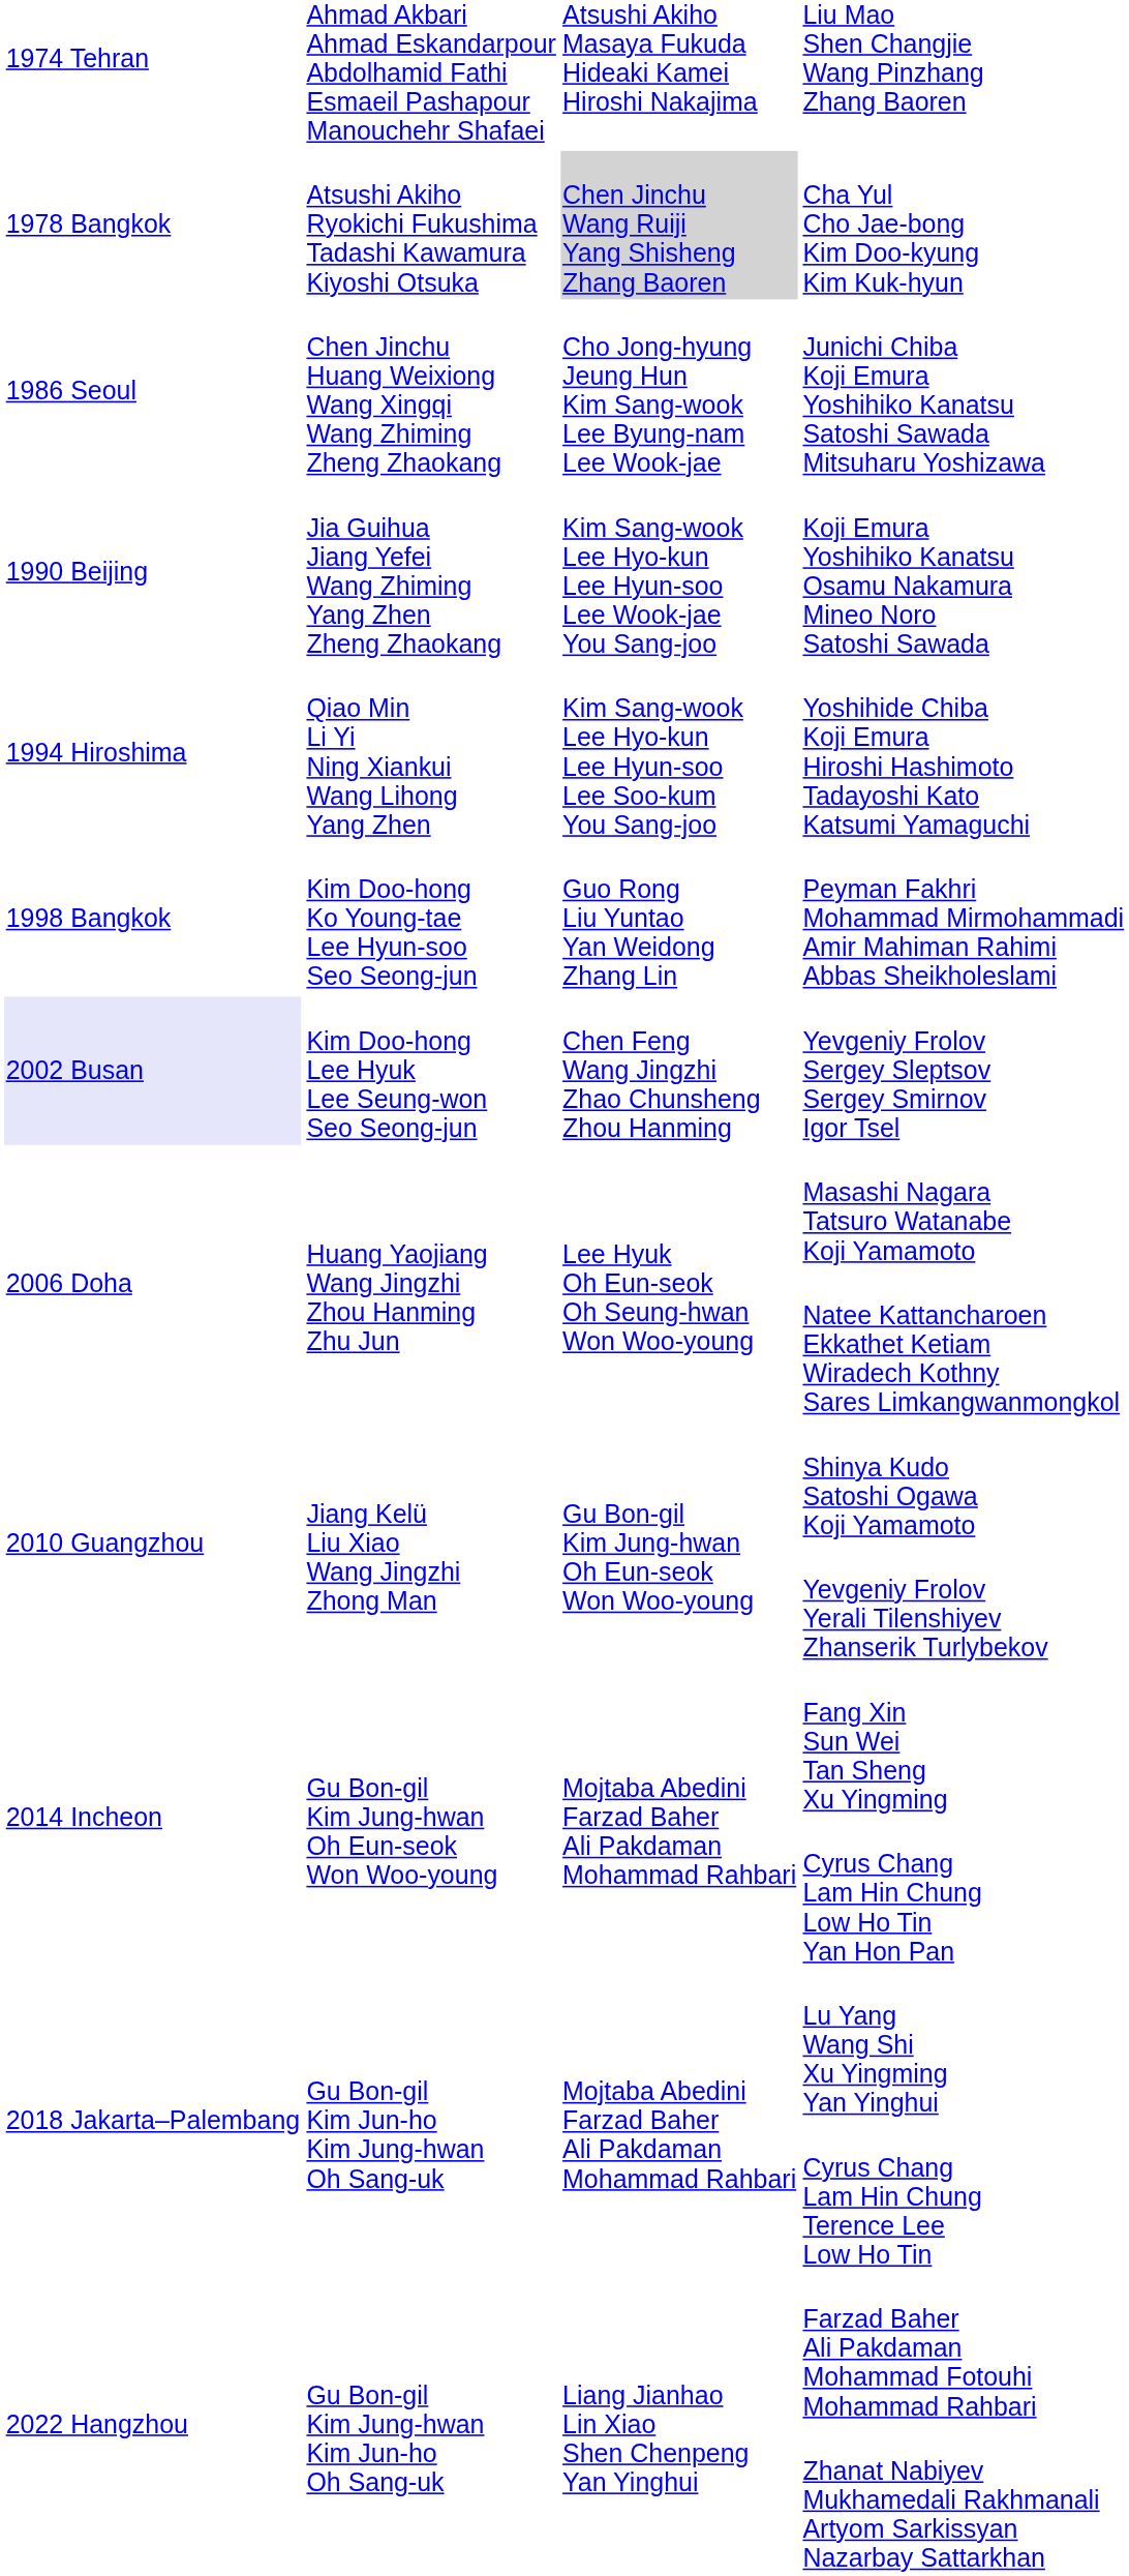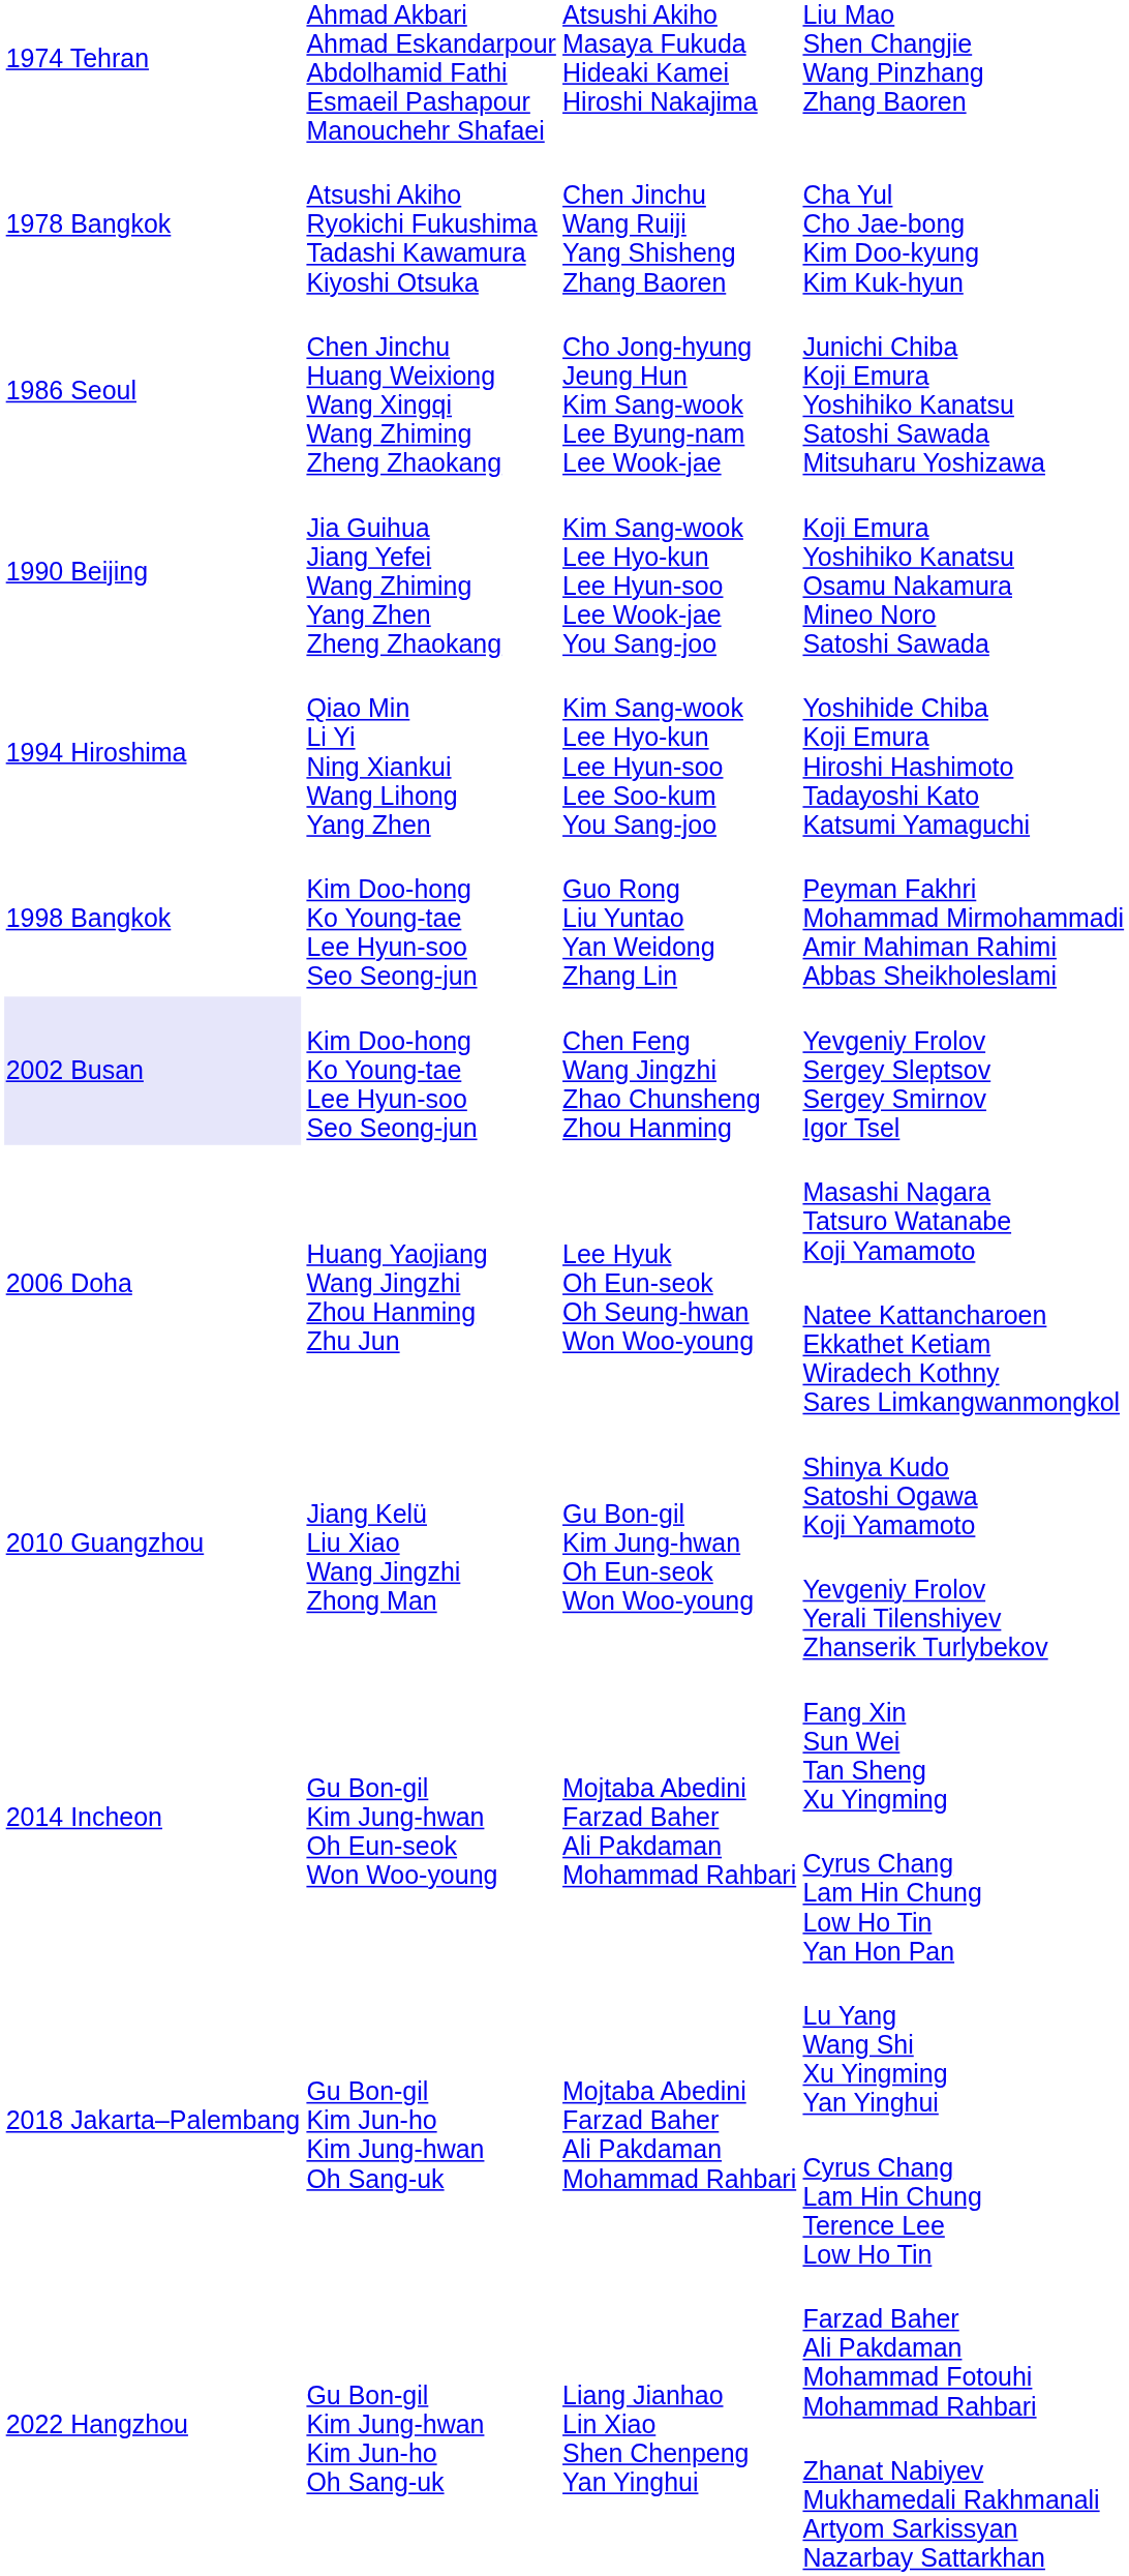 <table>
 <tr>
 <td><a href='#'>1974 Tehran</a></td>
 <td><br><a href='#'>Ahmad Akbari</a><br><a href='#'>Ahmad Eskandarpour</a><br><a href='#'>Abdolhamid Fathi</a><br><a href='#'>Esmaeil Pashapour</a><br><a href='#'>Manouchehr Shafaei</a></td>
 <td valign=top><br><a href='#'>Atsushi Akiho</a><br><a href='#'>Masaya Fukuda</a><br><a href='#'>Hideaki Kamei</a><br><a href='#'>Hiroshi Nakajima</a></td>
 <td valign=top><br><a href='#'>Liu Mao</a><br><a href='#'>Shen Changjie</a><br><a href='#'>Wang Pinzhang</a><br><a href='#'>Zhang Baoren</a></td>
 </tr>
 <tr>
 <td><a href='#'>1978 Bangkok</a></td>
 <td><br><a href='#'>Atsushi Akiho</a><br><a href='#'>Ryokichi Fukushima</a><br><a href='#'>Tadashi Kawamura</a><br><a href='#'>Kiyoshi Otsuka</a></td>
-<td style="background: lightgrey;"><br><a href='#'>Chen Jinchu</a><br><a href='#'>Wang Ruiji</a><br><a href='#'>Yang Shisheng</a><br><a href='#'>Zhang Baoren</a></td>
+<td><br><a href='#'>Chen Jinchu</a><br><a href='#'>Wang Ruiji</a><br><a href='#'>Yang Shisheng</a><br><a href='#'>Zhang Baoren</a></td>
 <td><br><a href='#'>Cha Yul</a><br><a href='#'>Cho Jae-bong</a><br><a href='#'>Kim Doo-kyung</a><br><a href='#'>Kim Kuk-hyun</a></td>
 </tr>
 <tr>
 <td><a href='#'>1986 Seoul</a></td>
 <td><br><a href='#'>Chen Jinchu</a><br><a href='#'>Huang Weixiong</a><br><a href='#'>Wang Xingqi</a><br><a href='#'>Wang Zhiming</a><br><a href='#'>Zheng Zhaokang</a></td>
 <td><br><a href='#'>Cho Jong-hyung</a><br><a href='#'>Jeung Hun</a><br><a href='#'>Kim Sang-wook</a><br><a href='#'>Lee Byung-nam</a><br><a href='#'>Lee Wook-jae</a></td>
 <td><br><a href='#'>Junichi Chiba</a><br><a href='#'>Koji Emura</a><br><a href='#'>Yoshihiko Kanatsu</a><br><a href='#'>Satoshi Sawada</a><br><a href='#'>Mitsuharu Yoshizawa</a></td>
 </tr>
 <tr>
 <td><a href='#'>1990 Beijing</a></td>
 <td><br><a href='#'>Jia Guihua</a><br><a href='#'>Jiang Yefei</a><br><a href='#'>Wang Zhiming</a><br><a href='#'>Yang Zhen</a><br><a href='#'>Zheng Zhaokang</a></td>
 <td><br><a href='#'>Kim Sang-wook</a><br><a href='#'>Lee Hyo-kun</a><br><a href='#'>Lee Hyun-soo</a><br><a href='#'>Lee Wook-jae</a><br><a href='#'>You Sang-joo</a></td>
 <td><br><a href='#'>Koji Emura</a><br><a href='#'>Yoshihiko Kanatsu</a><br><a href='#'>Osamu Nakamura</a><br><a href='#'>Mineo Noro</a><br><a href='#'>Satoshi Sawada</a></td>
 </tr>
 <tr>
 <td><a href='#'>1994 Hiroshima</a></td>
 <td><br><a href='#'>Qiao Min</a><br><a href='#'>Li Yi</a><br><a href='#'>Ning Xiankui</a><br><a href='#'>Wang Lihong</a><br><a href='#'>Yang Zhen</a></td>
 <td><br><a href='#'>Kim Sang-wook</a><br><a href='#'>Lee Hyo-kun</a><br><a href='#'>Lee Hyun-soo</a><br><a href='#'>Lee Soo-kum</a><br><a href='#'>You Sang-joo</a></td>
 <td><br><a href='#'>Yoshihide Chiba</a><br><a href='#'>Koji Emura</a><br><a href='#'>Hiroshi Hashimoto</a><br><a href='#'>Tadayoshi Kato</a><br><a href='#'>Katsumi Yamaguchi</a></td>
 </tr>
 <tr>
 <td><a href='#'>1998 Bangkok</a></td>
 <td><br><a href='#'>Kim Doo-hong</a><br><a href='#'>Ko Young-tae</a><br><a href='#'>Lee Hyun-soo</a><br><a href='#'>Seo Seong-jun</a></td>
 <td><br><a href='#'>Guo Rong</a><br><a href='#'>Liu Yuntao</a><br><a href='#'>Yan Weidong</a><br><a href='#'>Zhang Lin</a></td>
 <td><br><a href='#'>Peyman Fakhri</a><br><a href='#'>Mohammad Mirmohammadi</a><br><a href='#'>Amir Mahiman Rahimi</a><br><a href='#'>Abbas Sheikholeslami</a></td>
 </tr>
 <tr>
 <td style="background: lavender;"><a href='#'>2002 Busan</a></td>
-<td><br><a href='#'>Kim Doo-hong</a><br><a href='#'>Lee Hyuk</a><br><a href='#'>Lee Seung-won</a><br><a href='#'>Seo Seong-jun</a></td>
+<td><br><a href='#'>Kim Doo-hong</a><br><a href='#'>Ko Young-tae</a><br><a href='#'>Lee Hyun-soo</a><br><a href='#'>Seo Seong-jun</a></td>
 <td><br><a href='#'>Chen Feng</a><br><a href='#'>Wang Jingzhi</a><br><a href='#'>Zhao Chunsheng</a><br><a href='#'>Zhou Hanming</a></td>
 <td><br><a href='#'>Yevgeniy Frolov</a><br><a href='#'>Sergey Sleptsov</a><br><a href='#'>Sergey Smirnov</a><br><a href='#'>Igor Tsel</a></td>
 </tr>
 <tr>
 <td rowspan=2><a href='#'>2006 Doha</a></td>
 <td rowspan=2><br><a href='#'>Huang Yaojiang</a><br><a href='#'>Wang Jingzhi</a><br><a href='#'>Zhou Hanming</a><br><a href='#'>Zhu Jun</a></td>
 <td rowspan=2><br><a href='#'>Lee Hyuk</a><br><a href='#'>Oh Eun-seok</a><br><a href='#'>Oh Seung-hwan</a><br><a href='#'>Won Woo-young</a></td>
 <td><br><a href='#'>Masashi Nagara</a><br><a href='#'>Tatsuro Watanabe</a><br><a href='#'>Koji Yamamoto</a></td>
 </tr>
 <tr>
 <td><br><a href='#'>Natee Kattancharoen</a><br><a href='#'>Ekkathet Ketiam</a><br><a href='#'>Wiradech Kothny</a><br><a href='#'>Sares Limkangwanmongkol</a></td>
 </tr>
 <tr>
 <td rowspan=2><a href='#'>2010 Guangzhou</a></td>
 <td rowspan=2><br><a href='#'>Jiang Kelü</a><br><a href='#'>Liu Xiao</a><br><a href='#'>Wang Jingzhi</a><br><a href='#'>Zhong Man</a></td>
 <td rowspan=2><br><a href='#'>Gu Bon-gil</a><br><a href='#'>Kim Jung-hwan</a><br><a href='#'>Oh Eun-seok</a><br><a href='#'>Won Woo-young</a></td>
 <td><br><a href='#'>Shinya Kudo</a><br><a href='#'>Satoshi Ogawa</a><br><a href='#'>Koji Yamamoto</a></td>
 </tr>
 <tr>
 <td><br><a href='#'>Yevgeniy Frolov</a><br><a href='#'>Yerali Tilenshiyev</a><br><a href='#'>Zhanserik Turlybekov</a></td>
 </tr>
 <tr>
 <td rowspan=2><a href='#'>2014 Incheon</a></td>
 <td rowspan=2><br><a href='#'>Gu Bon-gil</a><br><a href='#'>Kim Jung-hwan</a><br><a href='#'>Oh Eun-seok</a><br><a href='#'>Won Woo-young</a></td>
 <td rowspan=2><br><a href='#'>Mojtaba Abedini</a><br><a href='#'>Farzad Baher</a><br><a href='#'>Ali Pakdaman</a><br><a href='#'>Mohammad Rahbari</a></td>
 <td><br><a href='#'>Fang Xin</a><br><a href='#'>Sun Wei</a><br><a href='#'>Tan Sheng</a><br><a href='#'>Xu Yingming</a></td>
 </tr>
 <tr>
 <td><br><a href='#'>Cyrus Chang</a><br><a href='#'>Lam Hin Chung</a><br><a href='#'>Low Ho Tin</a><br><a href='#'>Yan Hon Pan</a></td>
 </tr>
 <tr>
 <td rowspan=2><a href='#'>2018 Jakarta–Palembang</a></td>
 <td rowspan=2><br><a href='#'>Gu Bon-gil</a><br><a href='#'>Kim Jun-ho</a><br><a href='#'>Kim Jung-hwan</a><br><a href='#'>Oh Sang-uk</a></td>
 <td rowspan=2><br><a href='#'>Mojtaba Abedini</a><br><a href='#'>Farzad Baher</a><br><a href='#'>Ali Pakdaman</a><br><a href='#'>Mohammad Rahbari</a></td>
 <td><br><a href='#'>Lu Yang</a><br><a href='#'>Wang Shi</a><br><a href='#'>Xu Yingming</a><br><a href='#'>Yan Yinghui</a></td>
 </tr>
 <tr>
 <td><br><a href='#'>Cyrus Chang</a><br><a href='#'>Lam Hin Chung</a><br><a href='#'>Terence Lee</a><br><a href='#'>Low Ho Tin</a></td>
 </tr>
 <tr>
 <td rowspan=2><a href='#'>2022 Hangzhou</a></td>
 <td rowspan=2><br><a href='#'>Gu Bon-gil</a><br><a href='#'>Kim Jung-hwan</a><br><a href='#'>Kim Jun-ho</a><br><a href='#'>Oh Sang-uk</a></td>
 <td rowspan=2><br><a href='#'>Liang Jianhao</a><br><a href='#'>Lin Xiao</a><br><a href='#'>Shen Chenpeng</a><br><a href='#'>Yan Yinghui</a></td>
 <td><br><a href='#'>Farzad Baher</a><br><a href='#'>Ali Pakdaman</a><br><a href='#'>Mohammad Fotouhi</a><br><a href='#'>Mohammad Rahbari</a></td>
 </tr>
 <tr>
 <td><br><a href='#'>Zhanat Nabiyev</a><br><a href='#'>Mukhamedali Rakhmanali</a><br><a href='#'>Artyom Sarkissyan</a><br><a href='#'>Nazarbay Sattarkhan</a></td>
 </tr>
 </table>
